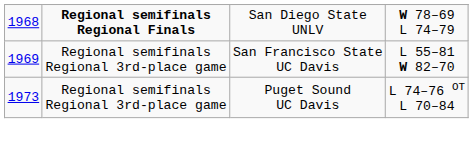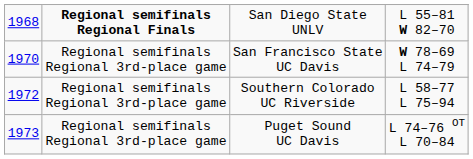 <table class="wikitable" style="text-align:center">
 <tr>
 </tr>
 <tr align="center">
 <td><a href='#'>1968</a></td>
 <td><strong>Regional semifinals<br>Regional Finals</strong></td>
 <td>San Diego State<br>UNLV</td>
+<td>L 55–81<br><strong>W</strong> 82–70</td>
+</tr>
+<tr align="center">
+<td><a href='#'>1970</a></td>
+<td>Regional semifinals<br>Regional 3rd-place game</td>
+<td>San Francisco State<br>UC Davis</td>
 <td><strong>W</strong> 78–69<br>L 74–79</td>
 </tr>
 <tr align="center">
-<td><a href='#'>1969</a></td>
+<td><a href='#'>1972</a></td>
 <td>Regional semifinals<br>Regional 3rd-place game</td>
-<td>San Francisco State<br>UC Davis</td>
-<td>L 55–81<br><strong>W</strong> 82–70</td>
+<td>Southern Colorado<br>UC Riverside</td>
+<td>L 58–77<br>L 75–94</td>
 </tr>
 <tr align="center">
 <td><a href='#'>1973</a></td>
 <td>Regional semifinals<br>Regional 3rd-place game</td>
 <td>Puget Sound<br>UC Davis</td>
 <td>L 74–76 <sup>OT</sup><br>L 70–84</td>
 </tr>
 </table>
